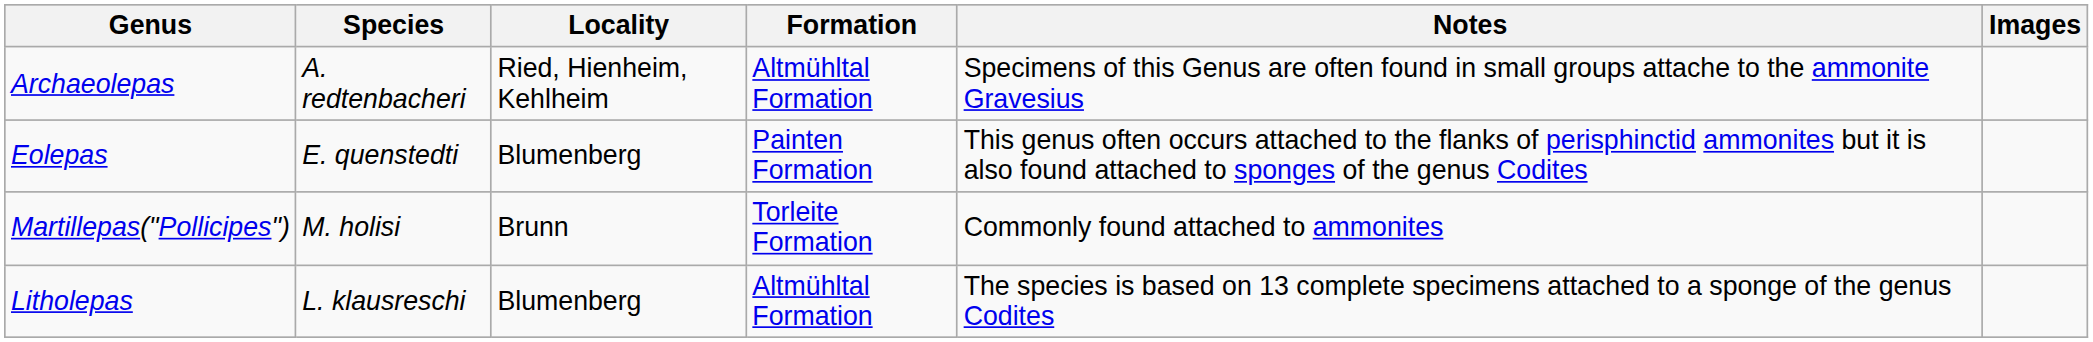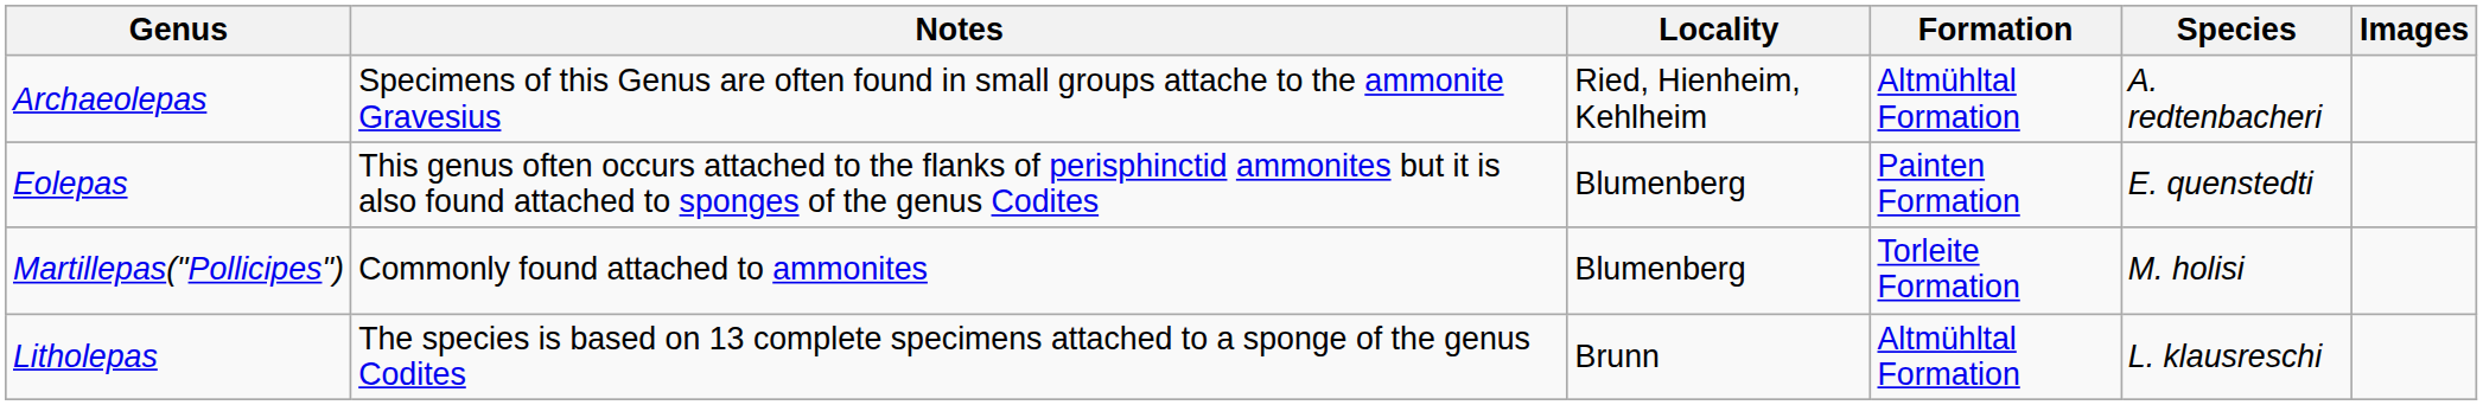 <table class="wikitable">
 <tr>
 <th>Genus</th>
-<th>Species</th>
+<th>Notes</th>
 <th>Locality</th>
 <th>Formation</th>
-<th>Notes</th>
+<th>Species</th>
 <th>Images</th>
 </tr>
 <tr>
 <td><em><a href='#'>Archaeolepas</a></em></td>
-<td><em>A. redtenbacheri</em></td>
+<td>Specimens of this Genus are often found in small groups attache to the <a href='#'>ammonite</a> <a href='#'>Gravesius</a></td>
 <td>Ried, Hienheim, Kehlheim</td>
 <td><a href='#'>Altmühltal Formation</a></td>
-<td>Specimens of this Genus are often found in small groups attache to the <a href='#'>ammonite</a> <a href='#'>Gravesius</a></td>
+<td><em>A. redtenbacheri</em></td>
 <td></td>
 </tr>
 <tr>
 <td><em><a href='#'>Eolepas</a></em></td>
-<td><em>E. quenstedti</em></td>
+<td>This genus often occurs attached to the flanks of <a href='#'>perisphinctid</a> <a href='#'>ammonites</a> but it is also found attached to <a href='#'>sponges</a> of the genus <a href='#'>Codites</a></td>
 <td>Blumenberg</td>
 <td><a href='#'>Painten Formation</a></td>
-<td>This genus often occurs attached to the flanks of <a href='#'>perisphinctid</a> <a href='#'>ammonites</a> but it is also found attached to <a href='#'>sponges</a> of the genus <a href='#'>Codites</a></td>
+<td><em>E. quenstedti</em></td>
 <td></td>
 </tr>
 <tr>
 <td><em><a href='#'>Martillepas</a>("<a href='#'>Pollicipes</a>")</em></td>
+<td>Commonly found attached to <a href='#'>ammonites</a></td>
+<td>Blumenberg</td>
+<td><a href='#'>Torleite Formation</a></td>
 <td><em>M. holisi</em></td>
-<td>Brunn</td>
-<td><a href='#'>Torleite Formation</a></td>
-<td>Commonly found attached to <a href='#'>ammonites</a></td>
 <td></td>
 </tr>
 <tr>
 <td><em><a href='#'>Litholepas</a></em></td>
+<td>The species is based on 13 complete specimens attached to a sponge of the genus <a href='#'>Codites</a></td>
+<td>Brunn</td>
+<td><a href='#'>Altmühltal Formation</a></td>
 <td><em>L. klausreschi</em></td>
-<td>Blumenberg</td>
-<td><a href='#'>Altmühltal Formation</a></td>
-<td>The species is based on 13 complete specimens attached to a sponge of the genus <a href='#'>Codites</a></td>
 <td></td>
 </tr>
 </table>
